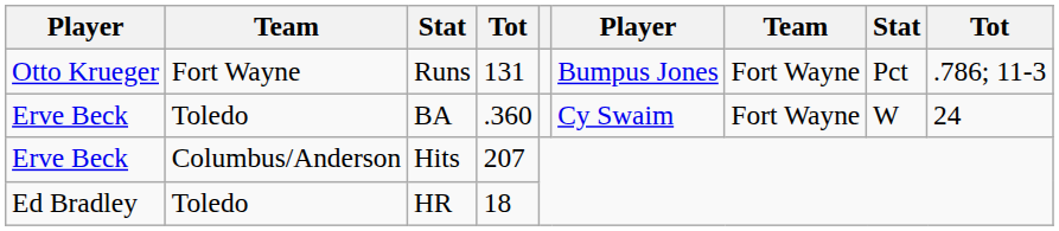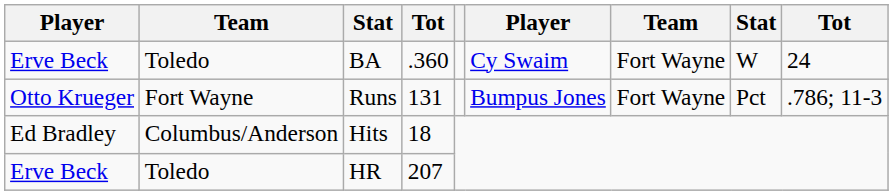 <table class="wikitable">
 <tr>
 <th>Player</th>
 <th>Team</th>
 <th>Stat</th>
 <th>Tot</th>
 <th></th>
 <th>Player</th>
 <th>Team</th>
 <th>Stat</th>
 <th>Tot</th>
 </tr>
 <tr>
+<td><a href='#'>Erve Beck</a></td>
+<td>Toledo</td>
+<td>BA</td>
+<td>.360</td>
+<td></td>
+<td><a href='#'>Cy Swaim</a></td>
+<td>Fort Wayne</td>
+<td>W</td>
+<td>24</td>
+</tr>
+<tr>
 <td><a href='#'>Otto Krueger</a></td>
 <td>Fort Wayne</td>
 <td>Runs</td>
 <td>131</td>
 <td></td>
 <td><a href='#'>Bumpus Jones</a></td>
 <td>Fort Wayne</td>
 <td>Pct</td>
 <td>.786; 11-3</td>
 </tr>
 <tr>
-<td><a href='#'>Erve Beck</a></td>
-<td>Toledo</td>
-<td>BA</td>
-<td>.360</td>
-<td></td>
-<td><a href='#'>Cy Swaim</a></td>
-<td>Fort Wayne</td>
-<td>W</td>
-<td>24</td>
+<td>Ed Bradley</td>
+<td>Columbus/Anderson</td>
+<td>Hits</td>
+<td>18</td>
 </tr>
 <tr>
 <td><a href='#'>Erve Beck</a></td>
-<td>Columbus/Anderson</td>
-<td>Hits</td>
+<td>Toledo</td>
+<td>HR</td>
 <td>207</td>
 </tr>
-<tr>
-<td>Ed Bradley</td>
-<td>Toledo</td>
-<td>HR</td>
-<td>18</td>
-</tr>
 </table>
